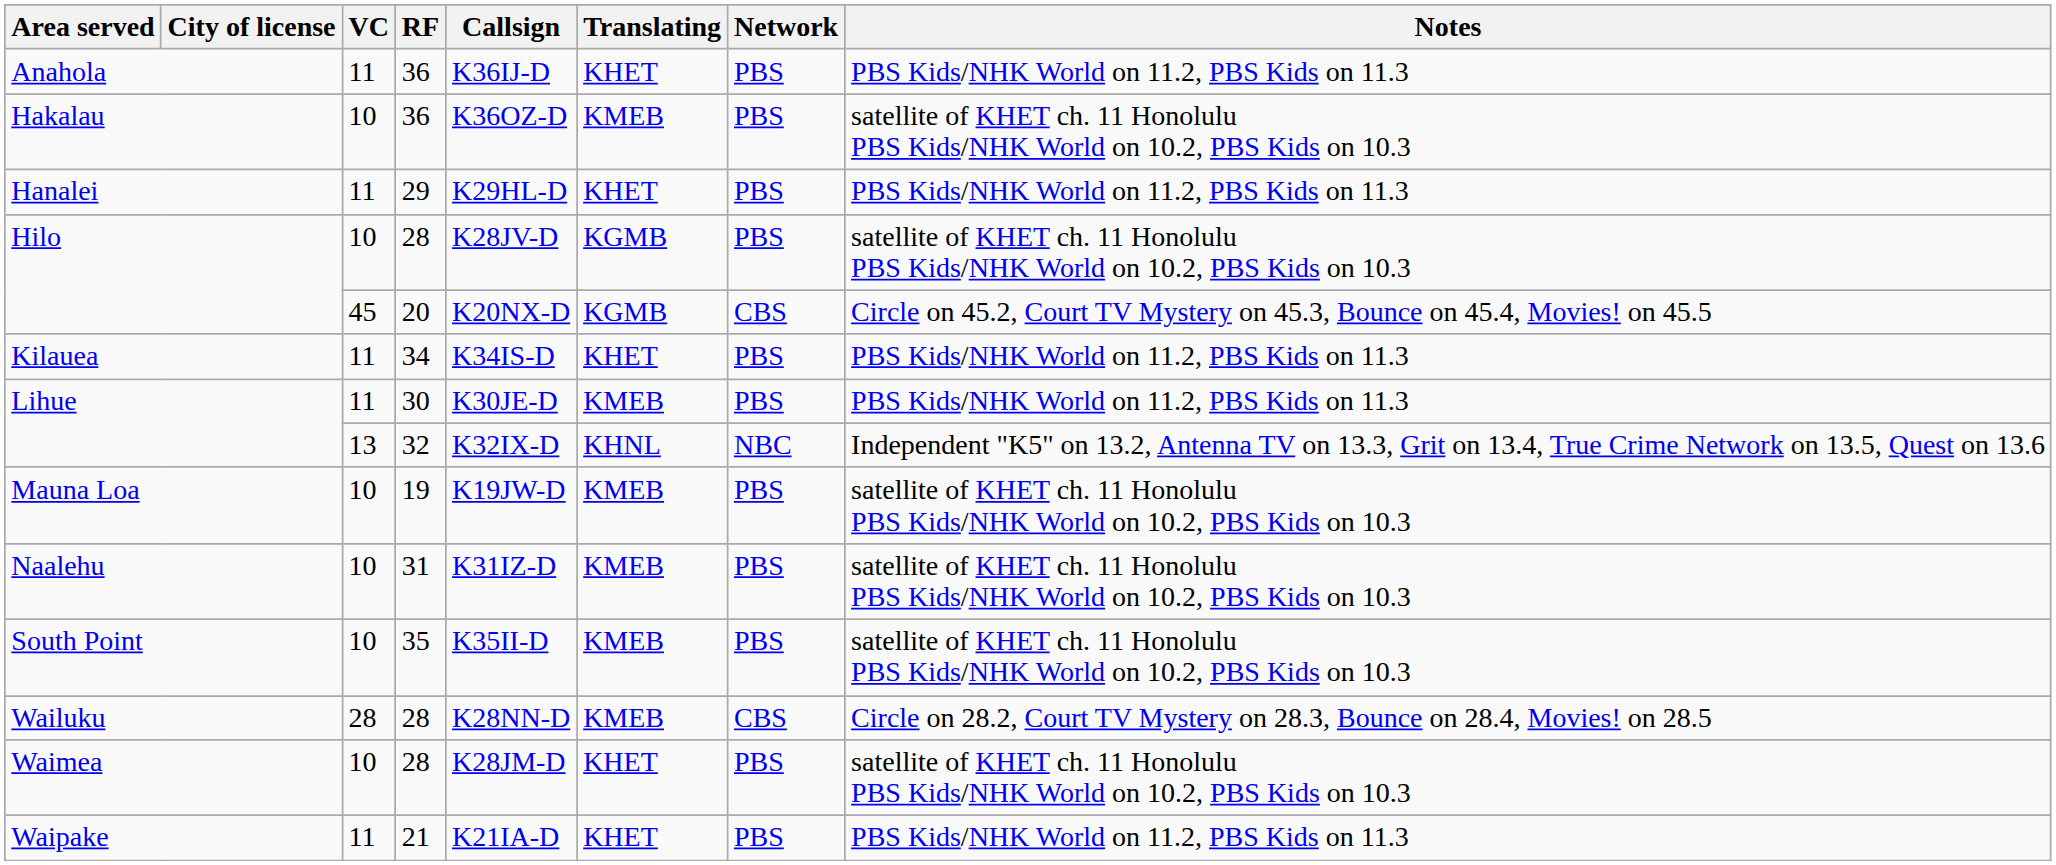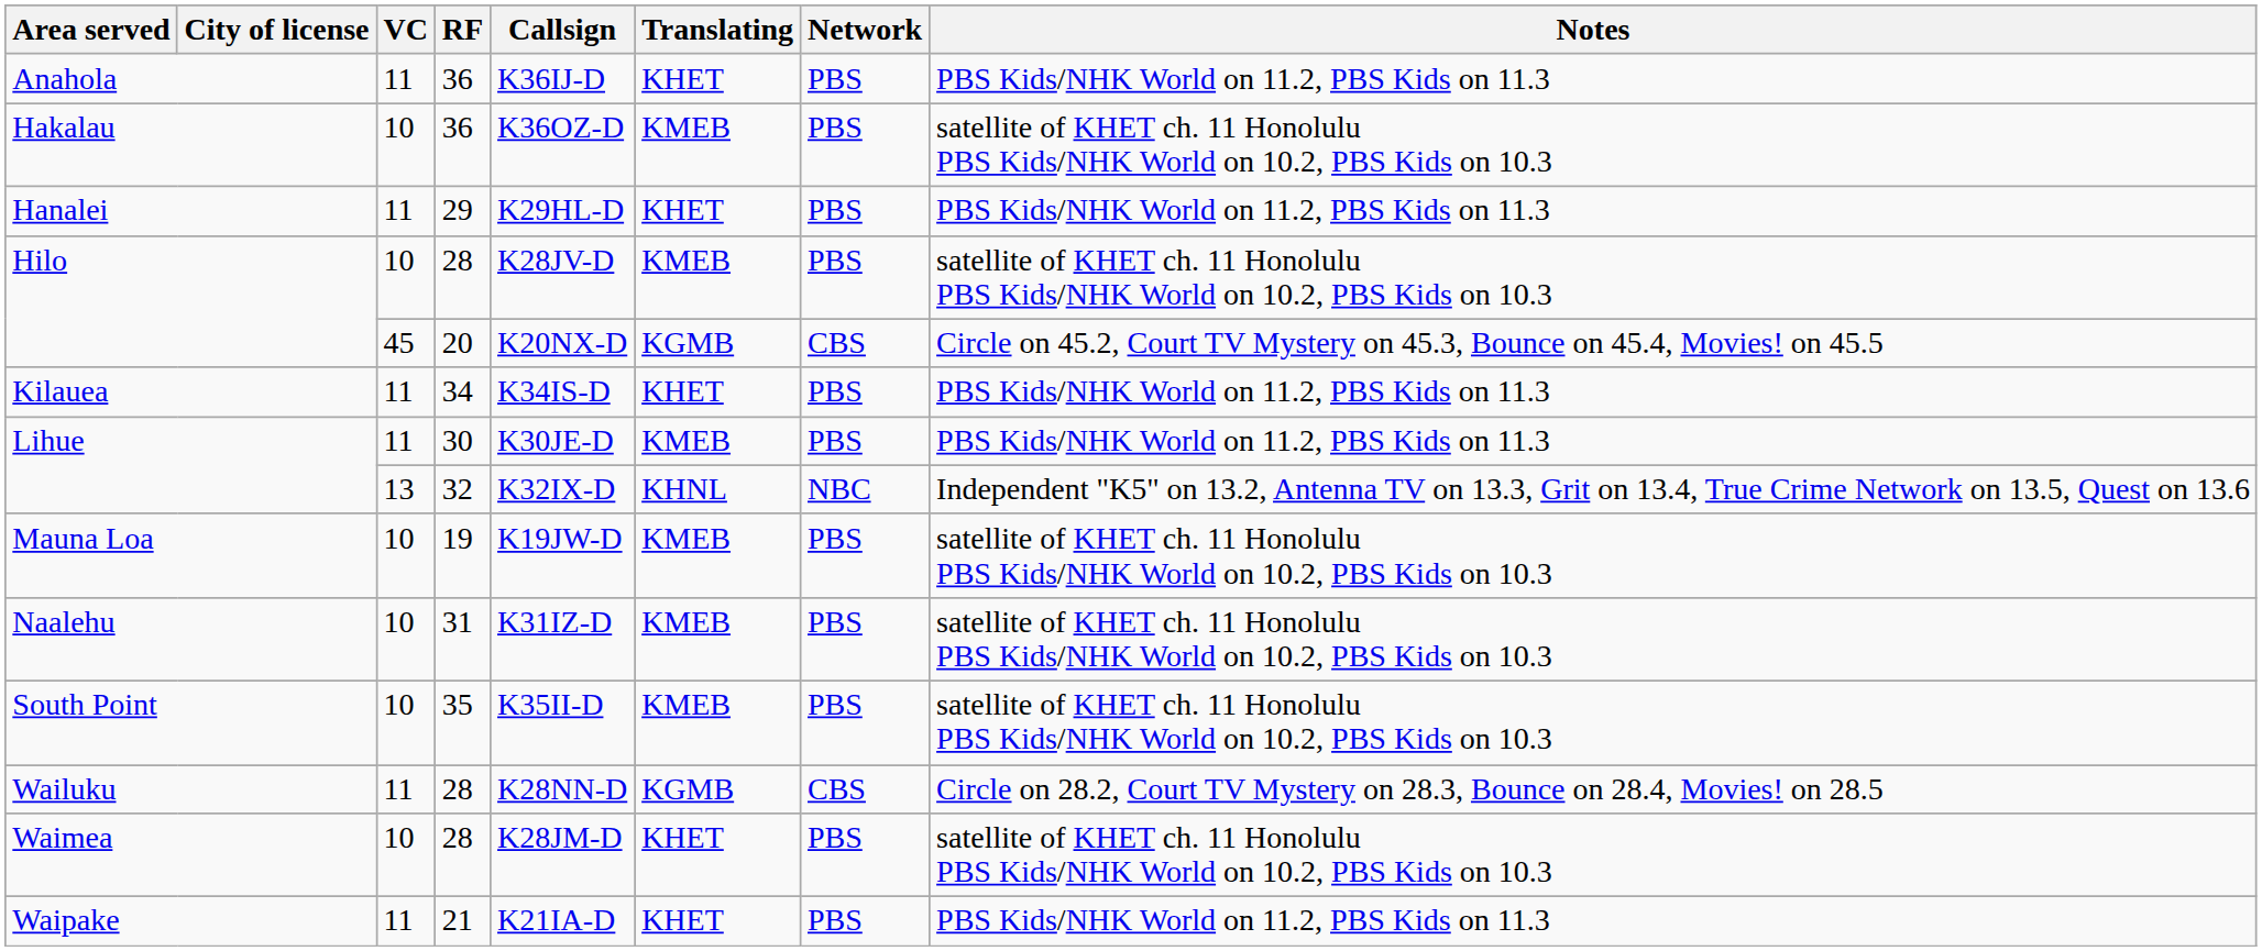 <table class="sortable wikitable" style="margin: 1em 1em 1em 0; background: #f9f9f9;">
 <tr>
 <th>Area served</th>
 <th>City of license</th>
 <th>VC</th>
 <th>RF</th>
 <th>Callsign</th>
 <th>Translating</th>
 <th>Network</th>
 <th class="unsortable">Notes</th>
 </tr>
 <tr style="vertical-align: top; text-align: left;">
 <td colspan="2"><a href='#'>Anahola</a></td>
 <td>11</td>
 <td>36</td>
 <td><a href='#'>K36IJ-D</a></td>
 <td><a href='#'>KHET</a></td>
 <td><a href='#'>PBS</a></td>
 <td><a href='#'>PBS Kids</a>/<a href='#'>NHK World</a> on 11.2, <a href='#'>PBS Kids</a> on 11.3</td>
 </tr>
 <tr style="vertical-align: top; text-align: left;">
 <td colspan="2"><a href='#'>Hakalau</a></td>
 <td>10</td>
 <td>36</td>
 <td><a href='#'>K36OZ-D</a></td>
 <td><a href='#'>KMEB</a></td>
 <td><a href='#'>PBS</a></td>
 <td>satellite of <a href='#'>KHET</a> ch. 11 Honolulu<br><a href='#'>PBS Kids</a>/<a href='#'>NHK World</a> on 10.2, <a href='#'>PBS Kids</a> on 10.3</td>
 </tr>
 <tr style="vertical-align: top; text-align: left;">
 <td colspan="2"><a href='#'>Hanalei</a></td>
 <td>11</td>
 <td>29</td>
 <td><a href='#'>K29HL-D</a></td>
 <td><a href='#'>KHET</a></td>
 <td><a href='#'>PBS</a></td>
 <td><a href='#'>PBS Kids</a>/<a href='#'>NHK World</a> on 11.2, <a href='#'>PBS Kids</a> on 11.3</td>
 </tr>
 <tr style="vertical-align: top; text-align: left;">
 <td colspan="2" rowspan="2"><a href='#'>Hilo</a></td>
 <td>10</td>
 <td>28</td>
 <td><a href='#'>K28JV-D</a></td>
-<td><a href='#'>KGMB</a></td>
+<td><a href='#'>KMEB</a></td>
 <td><a href='#'>PBS</a></td>
 <td>satellite of <a href='#'>KHET</a> ch. 11 Honolulu<br><a href='#'>PBS Kids</a>/<a href='#'>NHK World</a> on 10.2, <a href='#'>PBS Kids</a> on 10.3</td>
 </tr>
 <tr style="vertical-align: top; text-align: left;">
 <td>45</td>
 <td>20</td>
 <td><a href='#'>K20NX-D</a></td>
 <td><a href='#'>KGMB</a></td>
 <td><a href='#'>CBS</a></td>
 <td><a href='#'>Circle</a> on 45.2, <a href='#'>Court TV Mystery</a> on 45.3, <a href='#'>Bounce</a> on 45.4, <a href='#'>Movies!</a> on 45.5</td>
 </tr>
 <tr style="vertical-align: top; text-align: left;">
 <td colspan="2"><a href='#'>Kilauea</a></td>
 <td>11</td>
 <td>34</td>
 <td><a href='#'>K34IS-D</a></td>
 <td><a href='#'>KHET</a></td>
 <td><a href='#'>PBS</a></td>
 <td><a href='#'>PBS Kids</a>/<a href='#'>NHK World</a> on 11.2, <a href='#'>PBS Kids</a> on 11.3</td>
 </tr>
 <tr style="vertical-align: top; text-align: left;">
 <td colspan="2" rowspan="2"><a href='#'>Lihue</a></td>
 <td>11</td>
 <td>30</td>
 <td><a href='#'>K30JE-D</a></td>
 <td><a href='#'>KMEB</a></td>
 <td><a href='#'>PBS</a></td>
 <td><a href='#'>PBS Kids</a>/<a href='#'>NHK World</a> on 11.2, <a href='#'>PBS Kids</a> on 11.3</td>
 </tr>
 <tr style="vertical-align: top; text-align: left;">
 <td>13</td>
 <td>32</td>
 <td><a href='#'>K32IX-D</a></td>
 <td><a href='#'>KHNL</a></td>
 <td><a href='#'>NBC</a></td>
 <td>Independent "K5" on 13.2, <a href='#'>Antenna TV</a> on 13.3, <a href='#'>Grit</a> on 13.4, <a href='#'>True Crime Network</a> on 13.5, <a href='#'>Quest</a> on 13.6</td>
 </tr>
 <tr style="vertical-align: top; text-align: left;">
 <td colspan="2"><a href='#'>Mauna Loa</a></td>
 <td>10</td>
 <td>19</td>
 <td><a href='#'>K19JW-D</a></td>
 <td><a href='#'>KMEB</a></td>
 <td><a href='#'>PBS</a></td>
 <td>satellite of <a href='#'>KHET</a> ch. 11 Honolulu<br><a href='#'>PBS Kids</a>/<a href='#'>NHK World</a> on 10.2, <a href='#'>PBS Kids</a> on 10.3</td>
 </tr>
 <tr style="vertical-align: top; text-align: left;">
 <td colspan="2"><a href='#'>Naalehu</a></td>
 <td>10</td>
 <td>31</td>
 <td><a href='#'>K31IZ-D</a></td>
 <td><a href='#'>KMEB</a></td>
 <td><a href='#'>PBS</a></td>
 <td>satellite of <a href='#'>KHET</a> ch. 11 Honolulu<br><a href='#'>PBS Kids</a>/<a href='#'>NHK World</a> on 10.2, <a href='#'>PBS Kids</a> on 10.3</td>
 </tr>
 <tr style="vertical-align: top; text-align: left;">
 <td colspan="2"><a href='#'>South Point</a></td>
 <td>10</td>
 <td>35</td>
 <td><a href='#'>K35II-D</a></td>
 <td><a href='#'>KMEB</a></td>
 <td><a href='#'>PBS</a></td>
 <td>satellite of <a href='#'>KHET</a> ch. 11 Honolulu<br><a href='#'>PBS Kids</a>/<a href='#'>NHK World</a> on 10.2, <a href='#'>PBS Kids</a> on 10.3</td>
 </tr>
 <tr style="vertical-align: top; text-align: left;">
 <td colspan="2"><a href='#'>Wailuku</a></td>
-<td>28</td>
+<td>11</td>
 <td>28</td>
 <td><a href='#'>K28NN-D</a></td>
-<td><a href='#'>KMEB</a></td>
+<td><a href='#'>KGMB</a></td>
 <td><a href='#'>CBS</a></td>
 <td><a href='#'>Circle</a> on 28.2, <a href='#'>Court TV Mystery</a> on 28.3, <a href='#'>Bounce</a> on 28.4, <a href='#'>Movies!</a> on 28.5</td>
 </tr>
 <tr style="vertical-align: top; text-align: left;">
 <td colspan="2"><a href='#'>Waimea</a></td>
 <td>10</td>
 <td>28</td>
 <td><a href='#'>K28JM-D</a></td>
 <td><a href='#'>KHET</a></td>
 <td><a href='#'>PBS</a></td>
 <td>satellite of <a href='#'>KHET</a> ch. 11 Honolulu<br><a href='#'>PBS Kids</a>/<a href='#'>NHK World</a> on 10.2, <a href='#'>PBS Kids</a> on 10.3</td>
 </tr>
 <tr style="vertical-align: top; text-align: left;">
 <td colspan="2"><a href='#'>Waipake</a></td>
 <td>11</td>
 <td>21</td>
 <td><a href='#'>K21IA-D</a></td>
 <td><a href='#'>KHET</a></td>
 <td><a href='#'>PBS</a></td>
 <td><a href='#'>PBS Kids</a>/<a href='#'>NHK World</a> on 11.2, <a href='#'>PBS Kids</a> on 11.3</td>
 </tr>
 </table>
